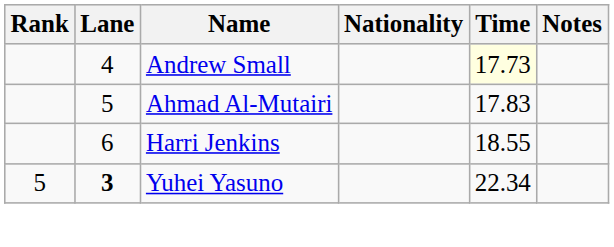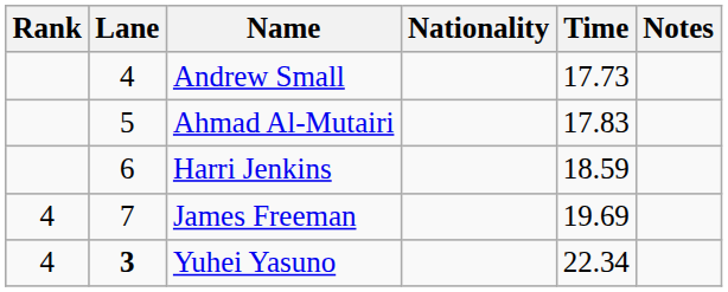 <table class="wikitable sortable" style="text-align:center">
 <tr>
 <th>Rank</th>
 <th>Lane</th>
 <th>Name</th>
 <th>Nationality</th>
 <th>Time</th>
 <th>Notes</th>
 </tr>
 <tr>
 <td></td>
 <td>4</td>
 <td align="left"><a href='#'>Andrew Small</a></td>
 <td align="left"></td>
-<td style="background: lightyellow;">17.73</td>
+<td>17.73</td>
 <td></td>
 </tr>
 <tr>
 <td></td>
 <td>5</td>
 <td align="left"><a href='#'>Ahmad Al-Mutairi</a></td>
 <td align="left"></td>
 <td>17.83</td>
 <td></td>
 </tr>
 <tr>
 <td></td>
 <td>6</td>
 <td align="left"><a href='#'>Harri Jenkins</a></td>
 <td align="left"></td>
-<td>18.55</td>
+<td>18.59</td>
 <td></td>
 </tr>
 <tr>
-<td>5</td>
+<td>4</td>
+<td>7</td>
+<td align="left"><a href='#'>James Freeman</a></td>
+<td align="left"></td>
+<td>19.69</td>
+<td></td>
+</tr>
+<tr>
+<td>4</td>
 <td><strong>3</strong></td>
 <td align="left"><a href='#'>Yuhei Yasuno</a></td>
 <td align="left"></td>
 <td>22.34</td>
 <td></td>
 </tr>
 </table>
